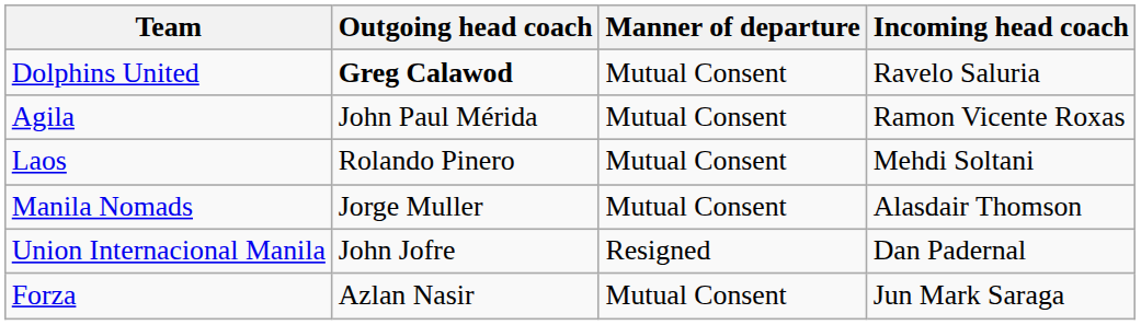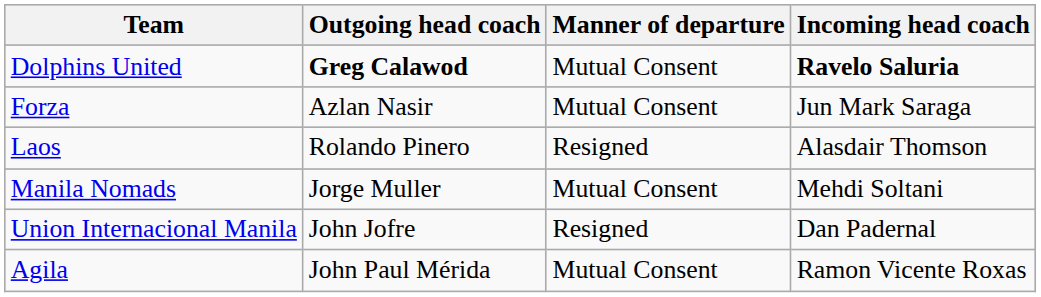 <table class="wikitable">
 <tr>
 <th>Team</th>
 <th>Outgoing head coach</th>
 <th>Manner of departure</th>
 <th>Incoming head coach</th>
 </tr>
 <tr>
 <td><a href='#'>Dolphins United</a></td>
 <td><strong> Greg Calawod</strong></td>
 <td>Mutual Consent</td>
-<td> Ravelo Saluria</td>
+<td><strong> Ravelo Saluria</strong></td>
 </tr>
 <tr>
-<td><a href='#'>Agila</a></td>
-<td> John Paul Mérida</td>
+<td><a href='#'>Forza</a></td>
+<td> Azlan Nasir</td>
 <td>Mutual Consent</td>
-<td> Ramon Vicente Roxas</td>
+<td> Jun Mark Saraga</td>
 </tr>
 <tr>
 <td><a href='#'>Laos</a></td>
 <td> Rolando Pinero</td>
-<td>Mutual Consent</td>
-<td> Mehdi Soltani</td>
+<td>Resigned</td>
+<td> Alasdair Thomson</td>
 </tr>
 <tr>
 <td><a href='#'>Manila Nomads</a></td>
 <td> Jorge Muller</td>
 <td>Mutual Consent</td>
-<td> Alasdair Thomson</td>
+<td> Mehdi Soltani</td>
 </tr>
 <tr>
 <td><a href='#'>Union Internacional Manila</a></td>
 <td> John Jofre</td>
 <td>Resigned</td>
 <td> Dan Padernal</td>
 </tr>
 <tr>
-<td><a href='#'>Forza</a></td>
-<td> Azlan Nasir</td>
+<td><a href='#'>Agila</a></td>
+<td> John Paul Mérida</td>
 <td>Mutual Consent</td>
-<td> Jun Mark Saraga</td>
+<td> Ramon Vicente Roxas</td>
 </tr>
 </table>
